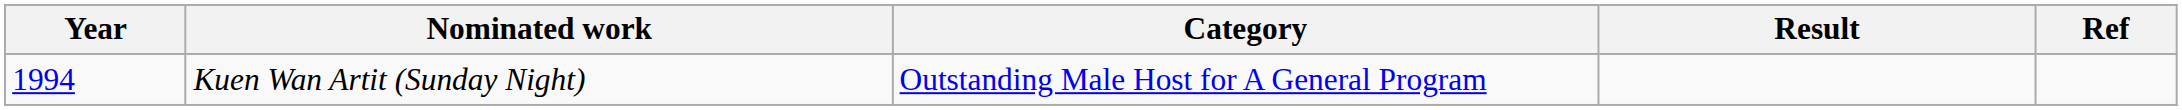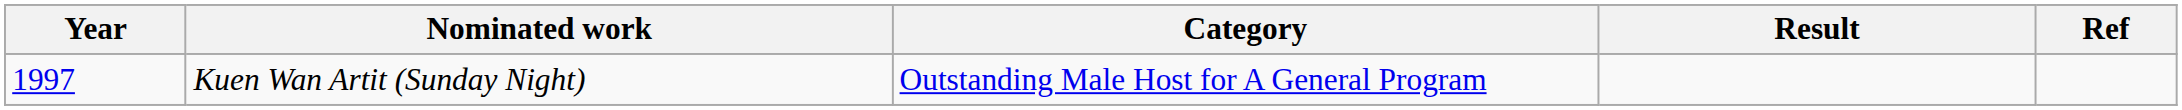 <table width="70%" class="wikitable">
 <tr>
 <th width="33">Year</th>
 <th width="150">Nominated work</th>
 <th width="150">Category</th>
 <th width="90">Result</th>
 <th width="10">Ref</th>
 </tr>
 <tr>
-<td><a href='#'>1994</a></td>
+<td><a href='#'>1997</a></td>
 <td><em>Kuen Wan Artit (Sunday Night)</em></td>
 <td rowspan=5><a href='#'>Outstanding Male Host for A General Program</a></td>
 <td></td>
 <td></td>
 </tr>
 </table>
